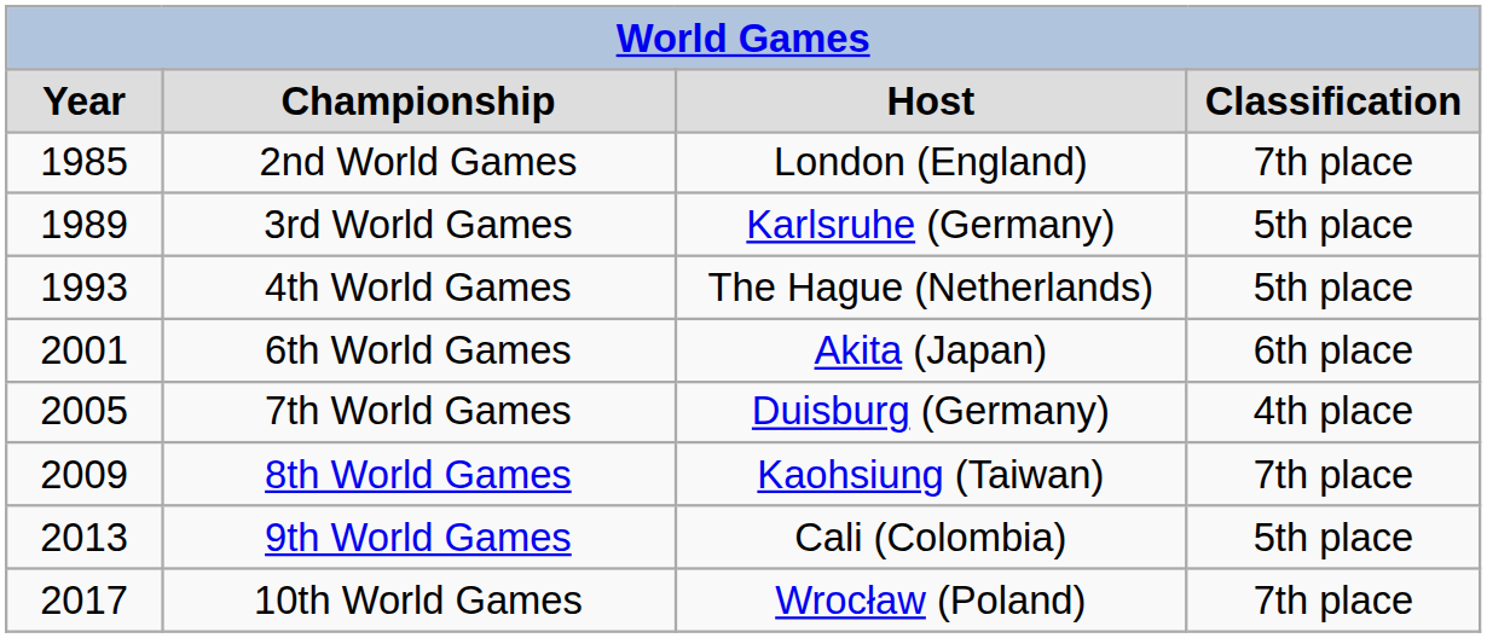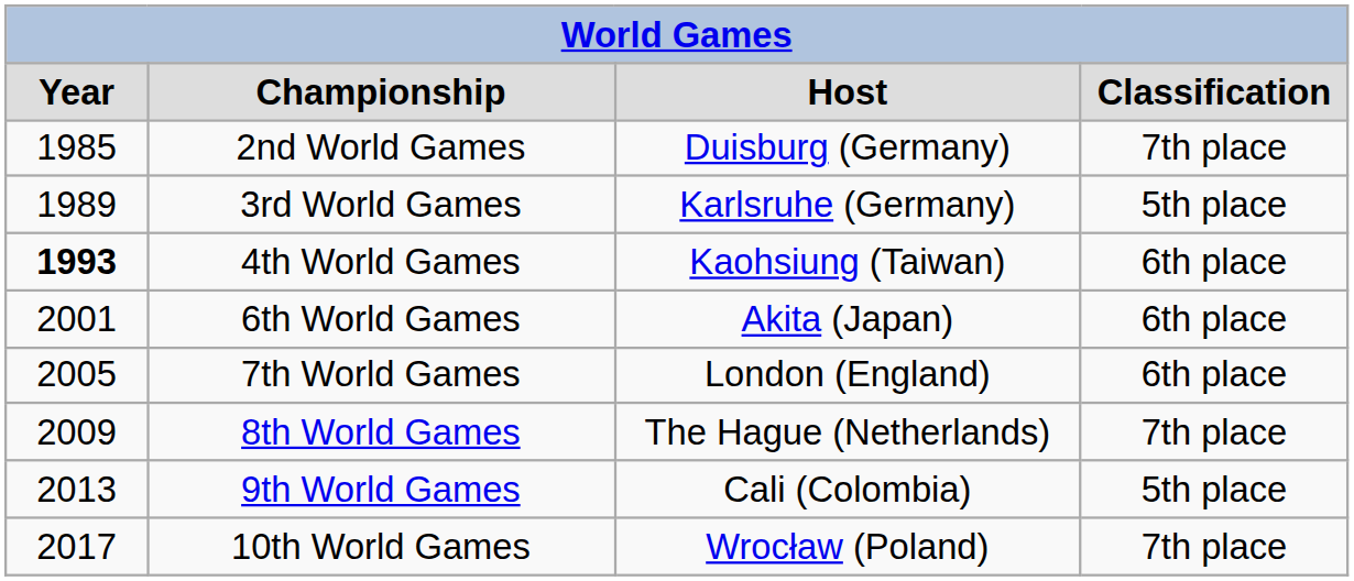 <table class="wikitable" style=font-size:90%>
 <tr align=center style="background:#B0C4DE;">
 <td colspan=4><strong><a href='#'>World Games</a></strong></td>
 </tr>
 <tr align=center bgcolor="#dddddd">
 <td width=50><strong>Year</strong></td>
 <td width=180><strong>Championship</strong></td>
 <td width=180><strong>Host</strong></td>
 <td width=100><strong>Classification</strong></td>
 </tr>
 <tr align=center>
 <td>1985</td>
 <td>2nd World Games</td>
-<td>London (England)</td>
+<td><a href='#'>Duisburg</a> (Germany)</td>
 <td align="center">7th place</td>
 </tr>
 <tr align=center>
 <td>1989</td>
 <td>3rd World Games</td>
 <td><a href='#'>Karlsruhe</a> (Germany)</td>
 <td align="center">5th place</td>
 </tr>
 <tr align=center>
-<td>1993</td>
+<td><strong>1993</strong></td>
 <td>4th World Games</td>
-<td>The Hague (Netherlands)</td>
-<td align="center">5th place</td>
+<td><a href='#'>Kaohsiung</a> (Taiwan)</td>
+<td align="center">6th place</td>
 </tr>
 <tr align=center>
 <td>2001</td>
 <td>6th World Games</td>
 <td><a href='#'>Akita</a> (Japan)</td>
 <td align="center">6th place</td>
 </tr>
 <tr align=center>
 <td>2005</td>
 <td>7th World Games</td>
-<td><a href='#'>Duisburg</a> (Germany)</td>
-<td align="center">4th place</td>
+<td>London (England)</td>
+<td align="center">6th place</td>
 </tr>
 <tr align=center>
 <td>2009</td>
 <td><a href='#'>8th World Games</a></td>
-<td><a href='#'>Kaohsiung</a> (Taiwan)</td>
+<td>The Hague (Netherlands)</td>
 <td align="center">7th place</td>
 </tr>
 <tr align=center>
 <td>2013</td>
 <td><a href='#'>9th World Games</a></td>
 <td>Cali (Colombia)</td>
 <td align="center">5th place</td>
 </tr>
 <tr align=center>
 <td>2017</td>
 <td>10th World Games</td>
 <td><a href='#'>Wrocław</a> (Poland)</td>
 <td align="center">7th place</td>
 </tr>
 </table>
